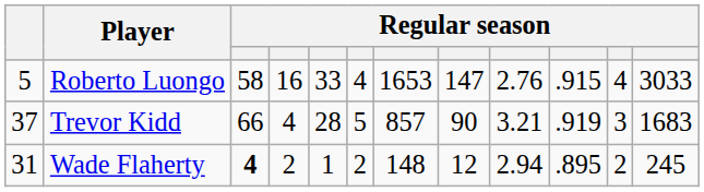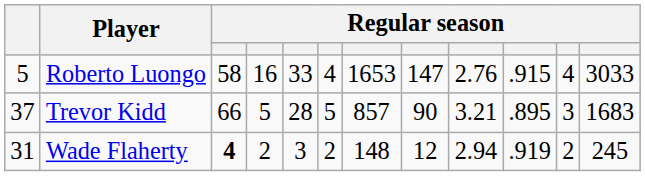 <table class="wikitable plainrowheaders" style="text-align:center;">
 <tr>
 <th scope="col" rowspan="2"></th>
 <th scope="col" rowspan="2">Player</th>
 <th scope=colgroup colspan=10>Regular season</th>
 </tr>
 <tr>
 <th scope="col"></th>
 <th scope="col"></th>
 <th scope="col"></th>
 <th scope="col"></th>
 <th scope="col"></th>
 <th scope="col"></th>
 <th scope="col"></th>
 <th scope="col"></th>
 <th scope="col"></th>
 <th scope="col"></th>
 </tr>
 <tr>
 <td scope="row">5</td>
 <td align="left"><a href='#'>Roberto Luongo</a></td>
 <td>58</td>
 <td>16</td>
 <td>33</td>
 <td>4</td>
 <td>1653</td>
 <td>147</td>
 <td>2.76</td>
 <td>.915</td>
 <td>4</td>
 <td>3033</td>
 </tr>
 <tr>
 <td scope="row">37</td>
 <td align="left"><a href='#'>Trevor Kidd</a></td>
 <td>66</td>
-<td>4</td>
+<td>5</td>
 <td>28</td>
 <td>5</td>
 <td>857</td>
 <td>90</td>
 <td>3.21</td>
-<td>.919</td>
+<td>.895</td>
 <td>3</td>
 <td>1683</td>
 </tr>
 <tr>
 <td scope="row">31</td>
 <td align="left"><a href='#'>Wade Flaherty</a></td>
 <td><strong>4</strong></td>
 <td>2</td>
-<td>1</td>
+<td>3</td>
 <td>2</td>
 <td>148</td>
 <td>12</td>
 <td>2.94</td>
-<td>.895</td>
+<td>.919</td>
 <td>2</td>
 <td>245</td>
 </tr>
 </table>
